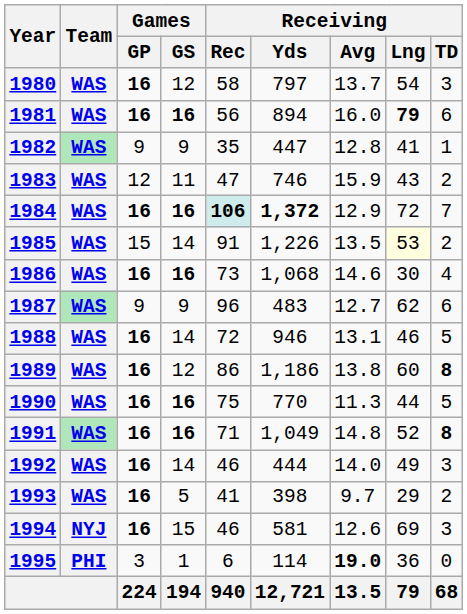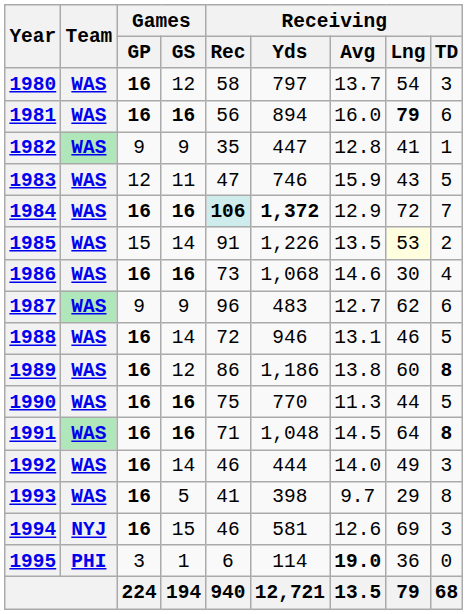 <table class="wikitable" style="text-align:center;">
 <tr>
 <th rowspan="2">Year</th>
 <th rowspan="2">Team</th>
 <th colspan="2">Games</th>
 <th colspan="5">Receiving</th>
 </tr>
 <tr>
 <th>GP</th>
 <th>GS</th>
 <th>Rec</th>
 <th>Yds</th>
 <th>Avg</th>
 <th>Lng</th>
 <th>TD</th>
 </tr>
 <tr>
 <th><a href='#'>1980</a></th>
 <th><a href='#'>WAS</a></th>
 <td><strong>16</strong></td>
 <td>12</td>
 <td>58</td>
 <td>797</td>
 <td>13.7</td>
 <td>54</td>
 <td>3</td>
 </tr>
 <tr>
 <th><a href='#'>1981</a></th>
 <th><a href='#'>WAS</a></th>
 <td><strong>16</strong></td>
 <td><strong>16</strong></td>
 <td>56</td>
 <td>894</td>
 <td>16.0</td>
 <td><strong>79</strong></td>
 <td>6</td>
 </tr>
 <tr>
 <th><a href='#'>1982</a></th>
 <th style="background:#afe6ba;"><a href='#'>WAS</a></th>
 <td>9</td>
 <td>9</td>
 <td>35</td>
 <td>447</td>
 <td>12.8</td>
 <td>41</td>
 <td>1</td>
 </tr>
 <tr>
 <th><a href='#'>1983</a></th>
 <th><a href='#'>WAS</a></th>
 <td>12</td>
 <td>11</td>
 <td>47</td>
 <td>746</td>
 <td>15.9</td>
 <td>43</td>
-<td>2</td>
+<td>5</td>
 </tr>
 <tr>
 <th><a href='#'>1984</a></th>
 <th><a href='#'>WAS</a></th>
 <td><strong>16</strong></td>
 <td><strong>16</strong></td>
 <td style="background:#cfecec;"><strong>106</strong></td>
 <td><strong>1,372</strong></td>
 <td>12.9</td>
 <td>72</td>
 <td>7</td>
 </tr>
 <tr>
 <th><a href='#'>1985</a></th>
 <th><a href='#'>WAS</a></th>
 <td>15</td>
 <td>14</td>
 <td>91</td>
 <td>1,226</td>
 <td>13.5</td>
 <td style="background: lightyellow;">53</td>
 <td>2</td>
 </tr>
 <tr>
 <th><a href='#'>1986</a></th>
 <th><a href='#'>WAS</a></th>
 <td><strong>16</strong></td>
 <td><strong>16</strong></td>
 <td>73</td>
 <td>1,068</td>
 <td>14.6</td>
 <td>30</td>
 <td>4</td>
 </tr>
 <tr>
 <th><a href='#'>1987</a></th>
 <th style="background:#afe6ba;"><a href='#'>WAS</a></th>
 <td>9</td>
 <td>9</td>
 <td>96</td>
 <td>483</td>
 <td>12.7</td>
 <td>62</td>
 <td>6</td>
 </tr>
 <tr>
 <th><a href='#'>1988</a></th>
 <th><a href='#'>WAS</a></th>
 <td><strong>16</strong></td>
 <td>14</td>
 <td>72</td>
 <td>946</td>
 <td>13.1</td>
 <td>46</td>
 <td>5</td>
 </tr>
 <tr>
 <th><a href='#'>1989</a></th>
 <th><a href='#'>WAS</a></th>
 <td><strong>16</strong></td>
 <td>12</td>
 <td>86</td>
 <td>1,186</td>
 <td>13.8</td>
 <td>60</td>
 <td><strong>8</strong></td>
 </tr>
 <tr>
 <th><a href='#'>1990</a></th>
 <th><a href='#'>WAS</a></th>
 <td><strong>16</strong></td>
 <td><strong>16</strong></td>
 <td>75</td>
 <td>770</td>
 <td>11.3</td>
 <td>44</td>
 <td>5</td>
 </tr>
 <tr>
 <th><a href='#'>1991</a></th>
 <th style="background:#afe6ba;"><a href='#'>WAS</a></th>
 <td><strong>16</strong></td>
 <td><strong>16</strong></td>
 <td>71</td>
-<td>1,049</td>
-<td>14.8</td>
-<td>52</td>
+<td>1,048</td>
+<td>14.5</td>
+<td>64</td>
 <td><strong>8</strong></td>
 </tr>
 <tr>
 <th><a href='#'>1992</a></th>
 <th><a href='#'>WAS</a></th>
 <td><strong>16</strong></td>
 <td>14</td>
 <td>46</td>
 <td>444</td>
 <td>14.0</td>
 <td>49</td>
 <td>3</td>
 </tr>
 <tr>
 <th><a href='#'>1993</a></th>
 <th><a href='#'>WAS</a></th>
 <td><strong>16</strong></td>
 <td>5</td>
 <td>41</td>
 <td>398</td>
 <td>9.7</td>
 <td>29</td>
-<td>2</td>
+<td>8</td>
 </tr>
 <tr>
 <th><a href='#'>1994</a></th>
 <th><a href='#'>NYJ</a></th>
 <td><strong>16</strong></td>
 <td>15</td>
 <td>46</td>
 <td>581</td>
 <td>12.6</td>
 <td>69</td>
 <td>3</td>
 </tr>
 <tr>
 <th><a href='#'>1995</a></th>
 <th><a href='#'>PHI</a></th>
 <td>3</td>
 <td>1</td>
 <td>6</td>
 <td>114</td>
 <td><strong>19.0</strong></td>
 <td>36</td>
 <td>0</td>
 </tr>
 <tr>
 <th colspan="2"></th>
 <th>224</th>
 <th>194</th>
 <th>940</th>
 <th>12,721</th>
 <th>13.5</th>
 <th>79</th>
 <th>68</th>
 </tr>
 </table>
